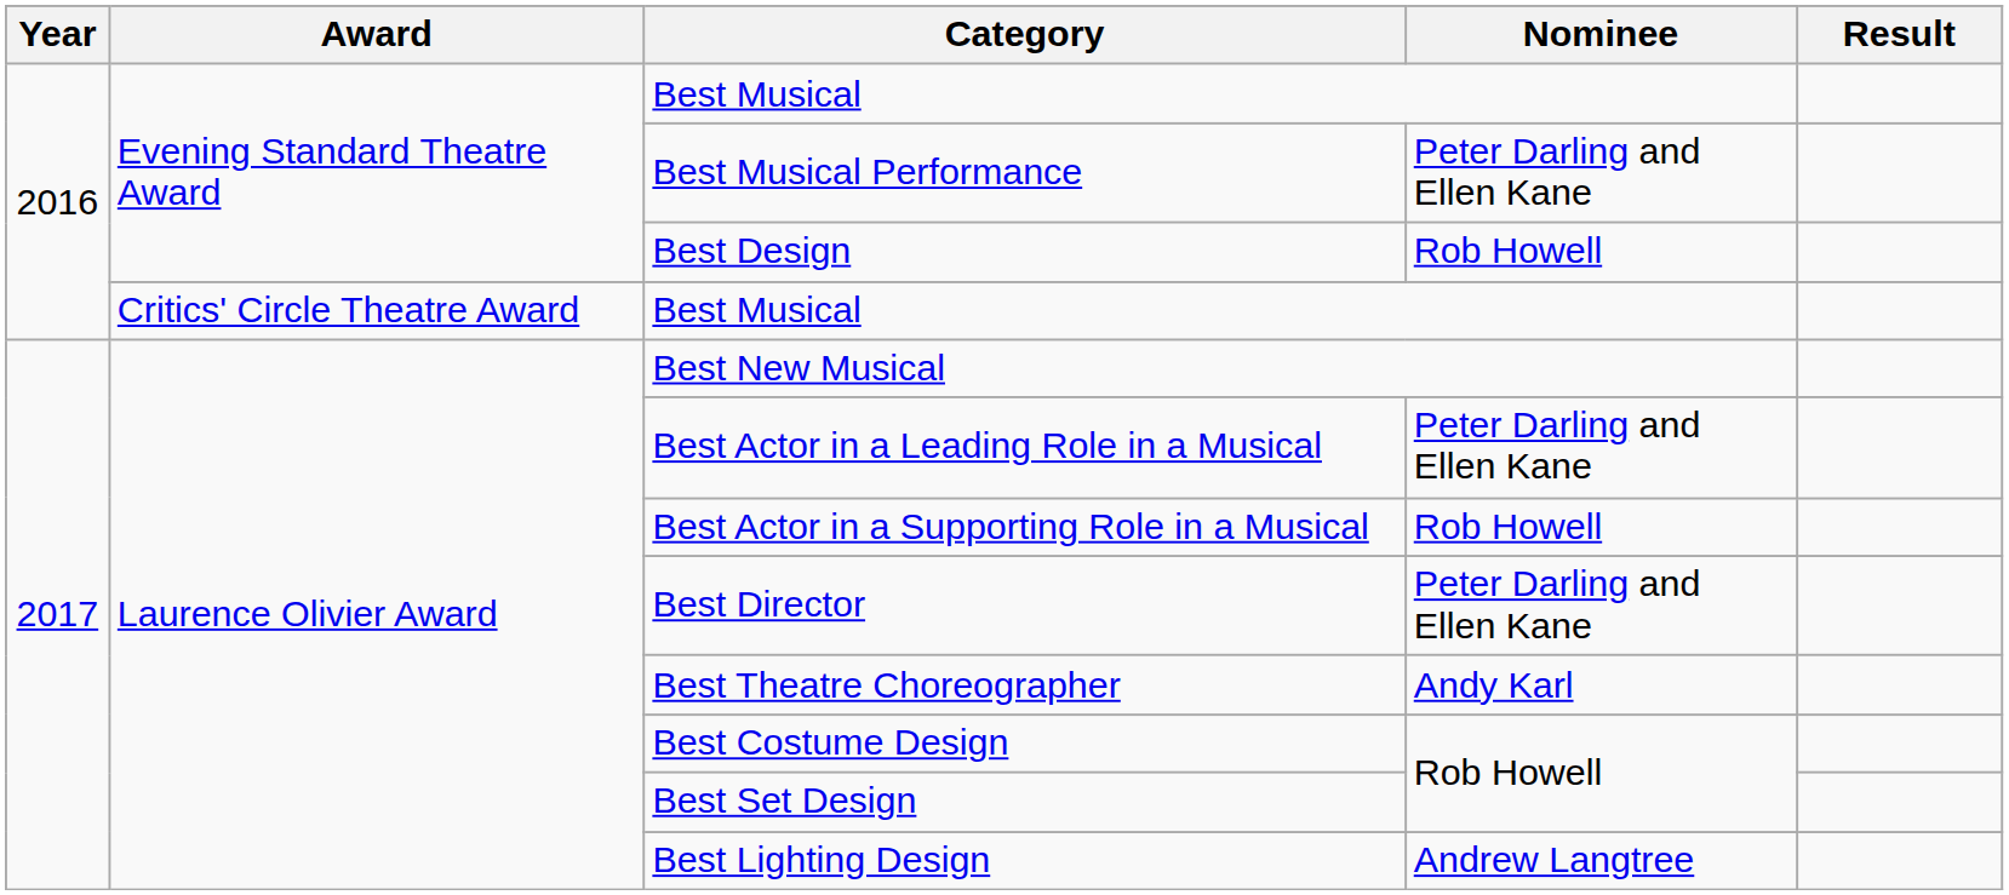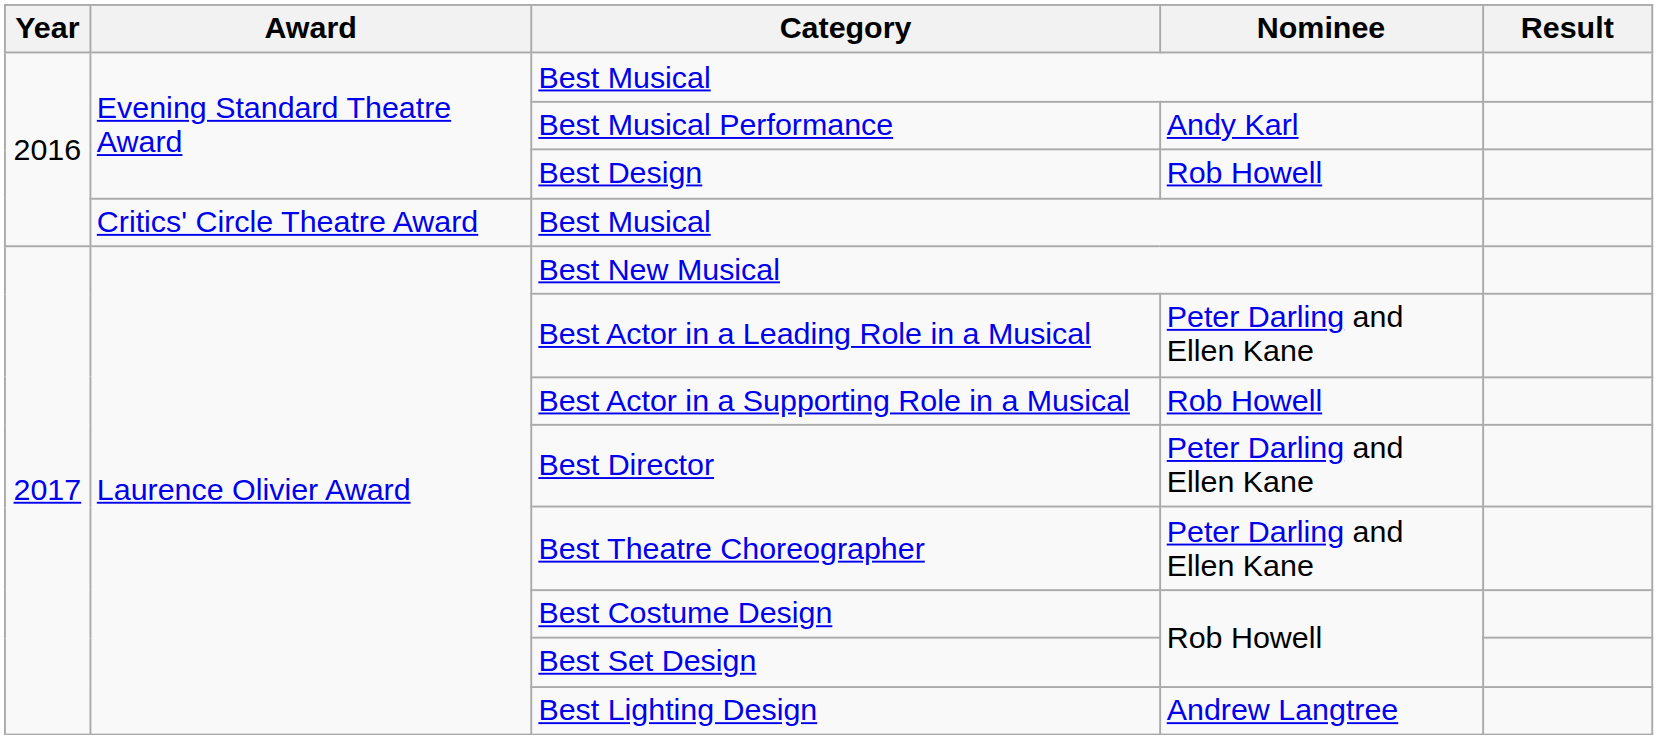 <table class="wikitable">
 <tr>
 <th width="5%">Year</th>
 <th width="26%">Award</th>
 <th width="37%">Category</th>
 <th width="19%">Nominee</th>
 <th width="10%">Result</th>
 </tr>
 <tr>
 <td rowspan="4" align="center">2016</td>
 <td rowspan="3"><a href='#'>Evening Standard Theatre Award</a></td>
 <td colspan="2"><a href='#'>Best Musical</a></td>
 <td></td>
 </tr>
 <tr>
 <td><a href='#'>Best Musical Performance</a></td>
-<td><a href='#'>Peter Darling</a> and Ellen Kane</td>
+<td><a href='#'>Andy Karl</a></td>
 <td></td>
 </tr>
 <tr>
 <td><a href='#'>Best Design</a></td>
 <td><a href='#'>Rob Howell</a></td>
 <td></td>
 </tr>
 <tr>
 <td><a href='#'>Critics' Circle Theatre Award</a></td>
 <td colspan="2"><a href='#'>Best Musical</a></td>
 <td></td>
 </tr>
 <tr>
 <td rowspan="8" align="center"><a href='#'>2017</a></td>
 <td rowspan="8"><a href='#'>Laurence Olivier Award</a></td>
 <td colspan="2"><a href='#'>Best New Musical</a></td>
 <td></td>
 </tr>
 <tr>
 <td><a href='#'>Best Actor in a Leading Role in a Musical</a></td>
 <td><a href='#'>Peter Darling</a> and Ellen Kane</td>
 <td></td>
 </tr>
 <tr>
 <td><a href='#'>Best Actor in a Supporting Role in a Musical</a></td>
 <td><a href='#'>Rob Howell</a></td>
 <td></td>
 </tr>
 <tr>
 <td><a href='#'>Best Director</a></td>
 <td><a href='#'>Peter Darling</a> and Ellen Kane</td>
 <td></td>
 </tr>
 <tr>
 <td><a href='#'>Best Theatre Choreographer</a></td>
-<td><a href='#'>Andy Karl</a></td>
+<td><a href='#'>Peter Darling</a> and Ellen Kane</td>
 <td></td>
 </tr>
 <tr>
 <td><a href='#'>Best Costume Design</a></td>
 <td rowspan="2">Rob Howell</td>
 <td></td>
 </tr>
 <tr>
 <td><a href='#'>Best Set Design</a></td>
 <td></td>
 </tr>
 <tr>
 <td><a href='#'>Best Lighting Design</a></td>
 <td><a href='#'>Andrew Langtree</a></td>
 <td></td>
 </tr>
 </table>
